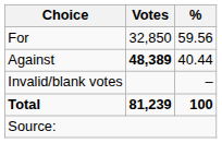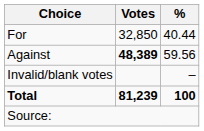 <table class=wikitable style=text-align:right>
 <tr>
 <th>Choice</th>
 <th>Votes</th>
 <th>%</th>
 </tr>
 <tr>
 <td align=left>For</td>
 <td>32,850</td>
-<td>59.56</td>
+<td>40.44</td>
 </tr>
 <tr>
 <td align=left>Against</td>
 <td><strong>48,389</strong></td>
-<td>40.44</td>
+<td>59.56</td>
 </tr>
 <tr>
 <td align=left>Invalid/blank votes</td>
 <td></td>
 <td>–</td>
 </tr>
 <tr>
 <td align=left><strong>Total</strong></td>
 <td><strong>81,239</strong></td>
 <td><strong>100</strong></td>
 </tr>
 <tr>
 <td align=left colspan=3>Source: </td>
 </tr>
 </table>
